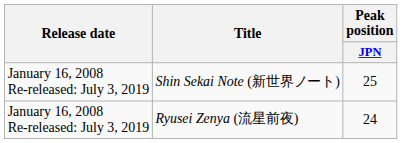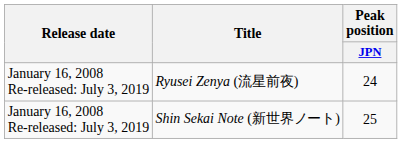 <table class="wikitable">
 <tr>
 <th scope="col" rowspan="2">Release date</th>
 <th scope="col" rowspan="2">Title</th>
 <th scope="col" colspan="1">Peak position</th>
 </tr>
 <tr>
 <th scope="col" style="width:3em;font-size:90%"><a href='#'>JPN</a><br></th>
 </tr>
 <tr>
 <td>January 16, 2008<br>Re-released: July 3, 2019</td>
+<td><em>Ryusei Zenya</em> (流星前夜)</td>
+<td align="center">24</td>
+</tr>
+<tr>
+<td>January 16, 2008<br>Re-released: July 3, 2019</td>
 <td><em>Shin Sekai Note</em> (新世界ノート)</td>
 <td align="center">25</td>
 </tr>
-<tr>
-<td>January 16, 2008<br>Re-released: July 3, 2019</td>
-<td><em>Ryusei Zenya</em> (流星前夜)</td>
-<td align="center">24</td>
-</tr>
 </table>
